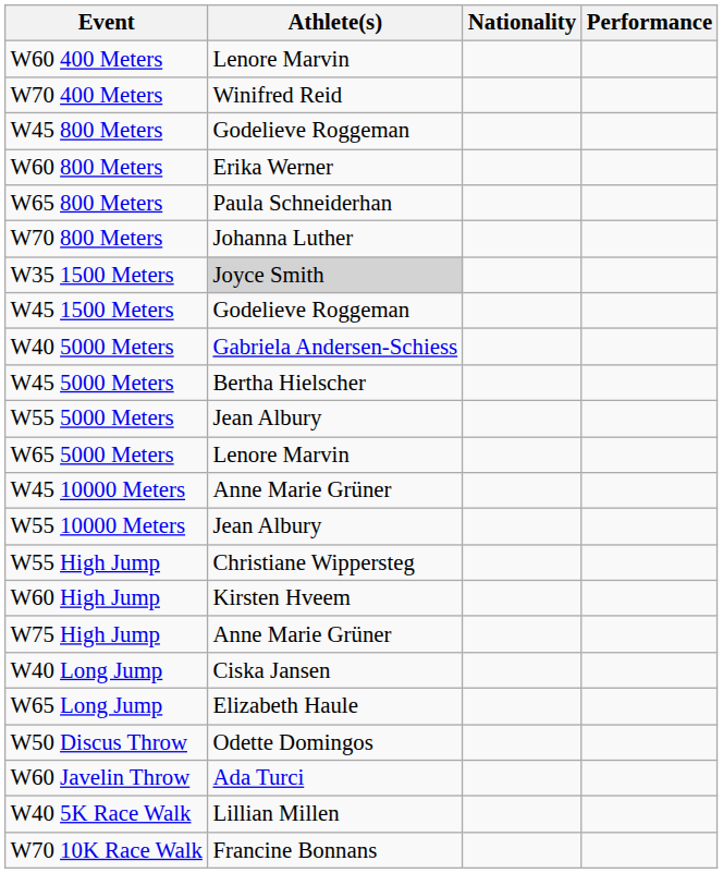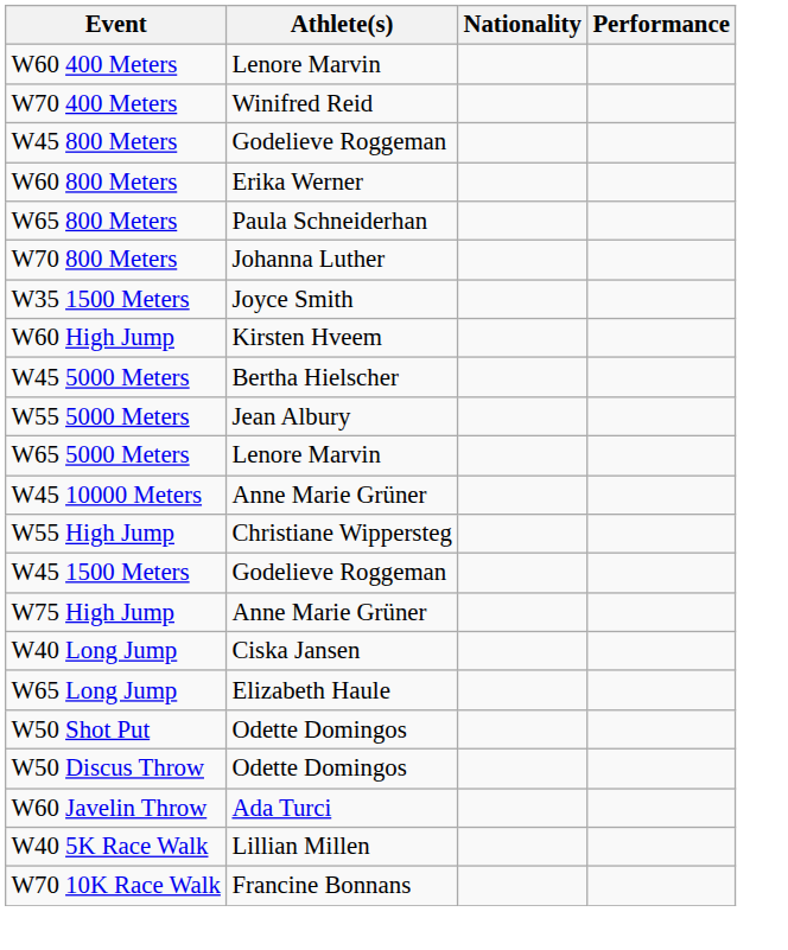 <table class="wikitable">
 <tr>
 <th>Event</th>
 <th>Athlete(s)</th>
 <th>Nationality</th>
 <th>Performance</th>
 </tr>
 <tr>
 <td>W60 <a href='#'>400 Meters</a></td>
 <td>Lenore Marvin</td>
 <td></td>
 <td></td>
 </tr>
 <tr>
 <td>W70 <a href='#'>400 Meters</a></td>
 <td>Winifred Reid</td>
 <td></td>
 <td></td>
 </tr>
 <tr>
 <td>W45 <a href='#'>800 Meters</a></td>
 <td>Godelieve Roggeman</td>
 <td></td>
 <td></td>
 </tr>
 <tr>
 <td>W60 <a href='#'>800 Meters</a></td>
 <td>Erika Werner</td>
 <td></td>
 <td></td>
 </tr>
 <tr>
 <td>W65 <a href='#'>800 Meters</a></td>
 <td>Paula Schneiderhan</td>
 <td></td>
 <td></td>
 </tr>
 <tr>
 <td>W70 <a href='#'>800 Meters</a></td>
 <td>Johanna Luther</td>
 <td></td>
 <td></td>
 </tr>
 <tr>
 <td>W35 <a href='#'>1500 Meters</a></td>
-<td style="background: lightgrey;">Joyce Smith</td>
+<td>Joyce Smith</td>
 <td></td>
 <td></td>
 </tr>
 <tr>
-<td>W45 <a href='#'>1500 Meters</a></td>
-<td>Godelieve Roggeman</td>
-<td></td>
-<td></td>
-</tr>
-<tr>
-<td>W40 <a href='#'>5000 Meters</a></td>
-<td><a href='#'>Gabriela Andersen-Schiess</a></td>
+<td>W60 <a href='#'>High Jump</a></td>
+<td>Kirsten Hveem</td>
 <td></td>
 <td></td>
 </tr>
 <tr>
 <td>W45 <a href='#'>5000 Meters</a></td>
 <td>Bertha Hielscher</td>
 <td></td>
 <td></td>
 </tr>
 <tr>
 <td>W55 <a href='#'>5000 Meters</a></td>
 <td>Jean Albury</td>
 <td></td>
 <td></td>
 </tr>
 <tr>
 <td>W65 <a href='#'>5000 Meters</a></td>
 <td>Lenore Marvin</td>
 <td></td>
 <td></td>
 </tr>
 <tr>
 <td>W45 <a href='#'>10000 Meters</a></td>
 <td>Anne Marie Grüner</td>
 <td></td>
 <td></td>
 </tr>
 <tr>
-<td>W55 <a href='#'>10000 Meters</a></td>
-<td>Jean Albury</td>
-<td></td>
-<td></td>
-</tr>
-<tr>
 <td>W55 <a href='#'>High Jump</a></td>
 <td>Christiane Wippersteg</td>
 <td></td>
 <td></td>
 </tr>
 <tr>
-<td>W60 <a href='#'>High Jump</a></td>
-<td>Kirsten Hveem</td>
+<td>W45 <a href='#'>1500 Meters</a></td>
+<td>Godelieve Roggeman</td>
 <td></td>
 <td></td>
 </tr>
 <tr>
 <td>W75 <a href='#'>High Jump</a></td>
 <td>Anne Marie Grüner</td>
 <td></td>
 <td></td>
 </tr>
 <tr>
 <td>W40 <a href='#'>Long Jump</a></td>
 <td>Ciska Jansen</td>
 <td></td>
 <td></td>
 </tr>
 <tr>
 <td>W65 <a href='#'>Long Jump</a></td>
 <td>Elizabeth Haule</td>
+<td></td>
+<td></td>
+</tr>
+<tr>
+<td>W50 <a href='#'>Shot Put</a></td>
+<td>Odette Domingos</td>
 <td></td>
 <td></td>
 </tr>
 <tr>
 <td>W50 <a href='#'>Discus Throw</a></td>
 <td>Odette Domingos</td>
 <td></td>
 <td></td>
 </tr>
 <tr>
 <td>W60 <a href='#'>Javelin Throw</a></td>
 <td><a href='#'>Ada Turci</a></td>
 <td></td>
 <td></td>
 </tr>
 <tr>
 <td>W40 <a href='#'>5K Race Walk</a></td>
 <td>Lillian Millen</td>
 <td></td>
 <td></td>
 </tr>
 <tr>
 <td>W70 <a href='#'>10K Race Walk</a></td>
 <td>Francine Bonnans</td>
 <td></td>
 <td></td>
 </tr>
 </table>
